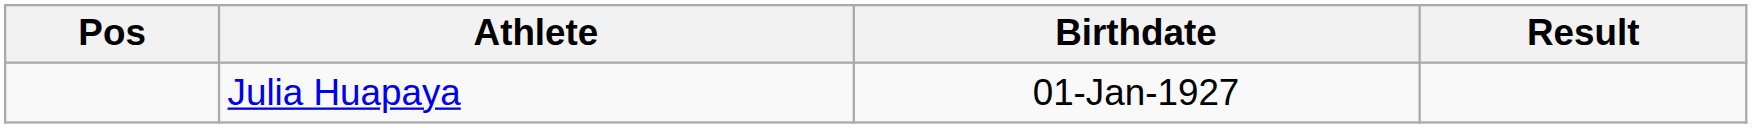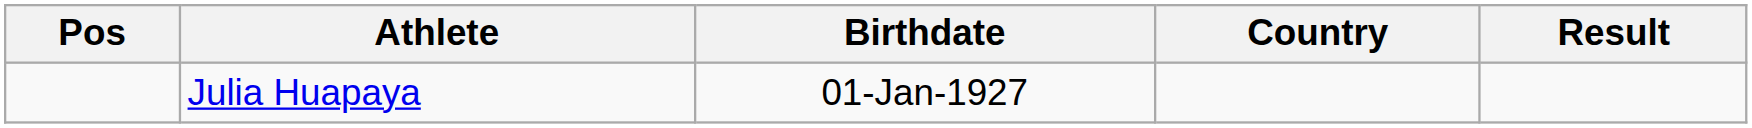 <table class="wikitable"  style="text-align:center; width:60%;">
 <tr>
 <th>Pos</th>
 <th>Athlete</th>
 <th>Birthdate</th>
+<th>Country</th>
 <th>Result</th>
 </tr>
 <tr>
 <td align=center></td>
 <td align=left><a href='#'>Julia Huapaya</a></td>
 <td>01-Jan-1927</td>
+<td align=left></td>
 <td></td>
 </tr>
 </table>
